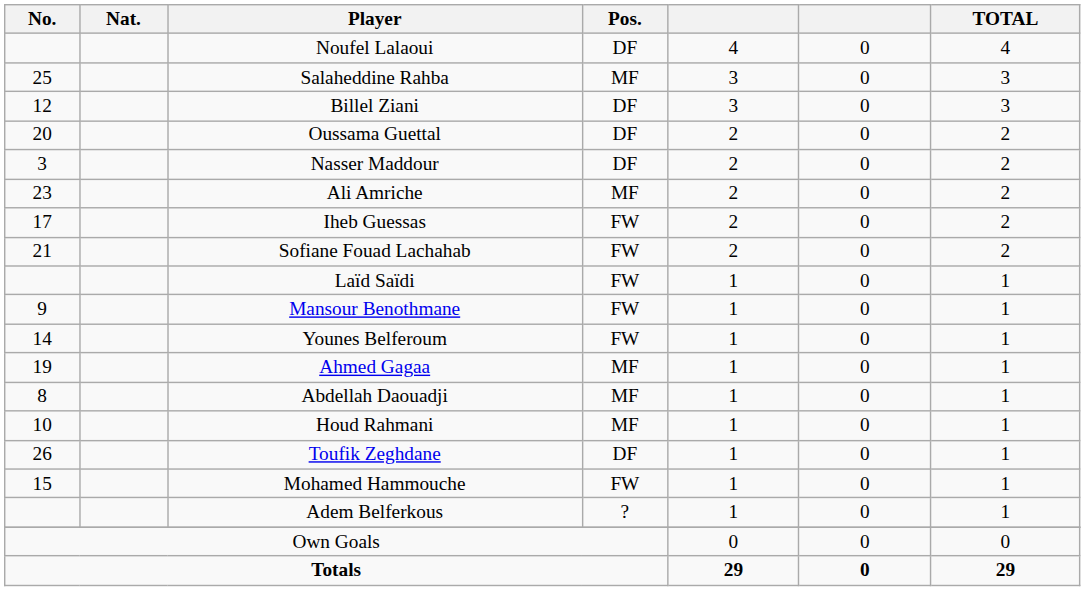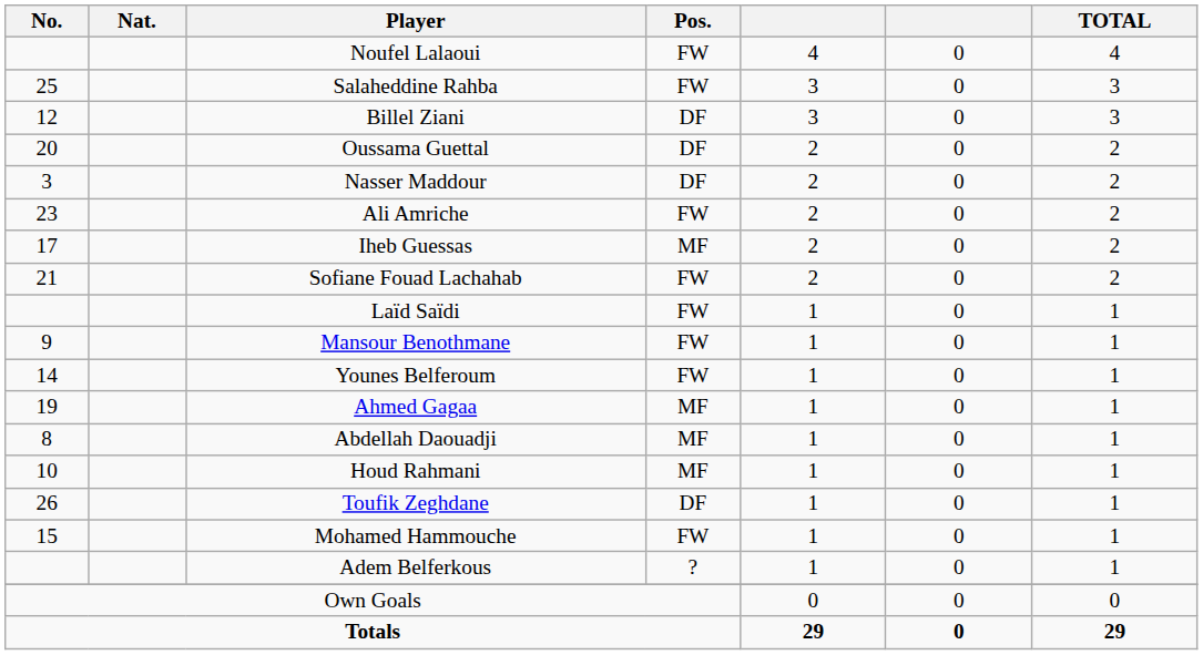 <table class="wikitable sortable alternance"  style="font-size:85%; text-align:center; line-height:14px; width:60%;">
 <tr>
 <th width=10>No.</th>
 <th width=10>Nat.</th>
 <th width=140>Player</th>
 <th width=10>Pos.</th>
 <th width=40></th>
 <th width=40></th>
 <th width=10>TOTAL</th>
 </tr>
 <tr>
 <td></td>
 <td></td>
 <td>Noufel Lalaoui</td>
-<td>DF</td>
+<td>FW</td>
 <td>4</td>
 <td>0</td>
 <td>4</td>
 </tr>
 <tr>
 <td>25</td>
 <td></td>
 <td>Salaheddine Rahba</td>
-<td>MF</td>
+<td>FW</td>
 <td>3</td>
 <td>0</td>
 <td>3</td>
 </tr>
 <tr>
 <td>12</td>
 <td></td>
 <td>Billel Ziani</td>
 <td>DF</td>
 <td>3</td>
 <td>0</td>
 <td>3</td>
 </tr>
 <tr>
 <td>20</td>
 <td></td>
 <td>Oussama Guettal</td>
 <td>DF</td>
 <td>2</td>
 <td>0</td>
 <td>2</td>
 </tr>
 <tr>
 <td>3</td>
 <td></td>
 <td>Nasser Maddour</td>
 <td>DF</td>
 <td>2</td>
 <td>0</td>
 <td>2</td>
 </tr>
 <tr>
 <td>23</td>
 <td></td>
 <td>Ali Amriche</td>
-<td>MF</td>
+<td>FW</td>
 <td>2</td>
 <td>0</td>
 <td>2</td>
 </tr>
 <tr>
 <td>17</td>
 <td></td>
 <td>Iheb Guessas</td>
-<td>FW</td>
+<td>MF</td>
 <td>2</td>
 <td>0</td>
 <td>2</td>
 </tr>
 <tr>
 <td>21</td>
 <td></td>
 <td>Sofiane Fouad Lachahab</td>
 <td>FW</td>
 <td>2</td>
 <td>0</td>
 <td>2</td>
 </tr>
 <tr>
 <td></td>
 <td></td>
 <td>Laïd Saïdi</td>
 <td>FW</td>
 <td>1</td>
 <td>0</td>
 <td>1</td>
 </tr>
 <tr>
 <td>9</td>
 <td></td>
 <td><a href='#'>Mansour Benothmane</a></td>
 <td>FW</td>
 <td>1</td>
 <td>0</td>
 <td>1</td>
 </tr>
 <tr>
 <td>14</td>
 <td></td>
 <td>Younes Belferoum</td>
 <td>FW</td>
 <td>1</td>
 <td>0</td>
 <td>1</td>
 </tr>
 <tr>
 <td>19</td>
 <td></td>
 <td><a href='#'>Ahmed Gagaa</a></td>
 <td>MF</td>
 <td>1</td>
 <td>0</td>
 <td>1</td>
 </tr>
 <tr>
 <td>8</td>
 <td></td>
 <td>Abdellah Daouadji</td>
 <td>MF</td>
 <td>1</td>
 <td>0</td>
 <td>1</td>
 </tr>
 <tr>
 <td>10</td>
 <td></td>
 <td>Houd Rahmani</td>
 <td>MF</td>
 <td>1</td>
 <td>0</td>
 <td>1</td>
 </tr>
 <tr>
 <td>26</td>
 <td></td>
 <td><a href='#'>Toufik Zeghdane</a></td>
 <td>DF</td>
 <td>1</td>
 <td>0</td>
 <td>1</td>
 </tr>
 <tr>
 <td>15</td>
 <td></td>
 <td>Mohamed Hammouche</td>
 <td>FW</td>
 <td>1</td>
 <td>0</td>
 <td>1</td>
 </tr>
 <tr>
 <td></td>
 <td></td>
 <td>Adem Belferkous</td>
 <td>?</td>
 <td>1</td>
 <td>0</td>
 <td>1</td>
 </tr>
 <tr>
 </tr>
 <tr class="sortbottom">
 <td colspan="4">Own Goals</td>
 <td>0</td>
 <td>0</td>
 <td>0</td>
 </tr>
 <tr class="sortbottom">
 <td colspan="4"><strong>Totals</strong></td>
 <td><strong>29</strong></td>
 <td><strong>0</strong></td>
 <td><strong>29</strong></td>
 </tr>
 </table>
